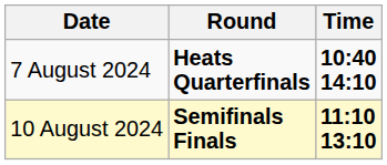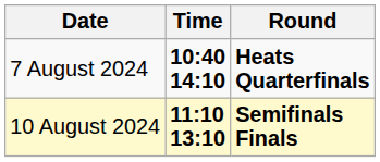 <table class="wikitable">
 <tr>
 <th>Date</th>
+<th>Time</th>
 <th>Round</th>
-<th>Time</th>
 </tr>
 <tr>
 <td>7 August 2024</td>
+<td><strong>10:40</strong><br><strong>14:10</strong></td>
 <td><strong>Heats</strong><br><strong>Quarterfinals</strong></td>
-<td><strong>10:40</strong><br><strong>14:10</strong></td>
 </tr>
 <tr style=background:lemonchiffon>
 <td>10 August 2024</td>
+<td><strong>11:10</strong><br><strong>13:10</strong></td>
 <td><strong>Semifinals</strong><br><strong>Finals</strong></td>
-<td><strong>11:10</strong><br><strong>13:10</strong></td>
 </tr>
 </table>
